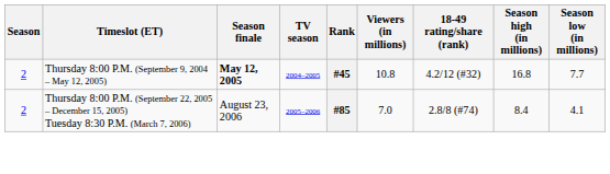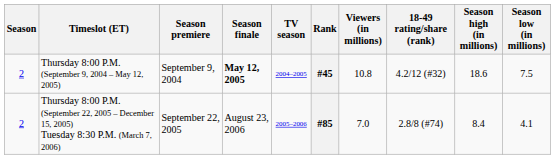 <table class="wikitable">
 <tr style="background:#e0e0e0;">
 <th>Season</th>
 <th>Timeslot (ET)</th>
+<th>Season premiere</th>
 <th>Season finale</th>
 <th>TV season</th>
 <th>Rank</th>
 <th>Viewers<br>(in millions)</th>
 <th>18-49 rating/share<br>(rank)</th>
 <th>Season high<br>(in millions)</th>
 <th>Season low<br>(in millions)</th>
 </tr>
 <tr style="background:#f9f9f9;">
 <td style="background:#F9F9F9;text-align:center;"><a href='#'>2</a></td>
 <td style="background:#F9F9F9;text-align:left;">Thursday 8:00 P.M. <small>(September 9, 2004 – May 12, 2005)</small></td>
+<td>September 9, 2004</td>
 <td><strong>May 12, 2005</strong></td>
 <td style="font-size:11px;text-align:center"><a href='#'>2004–2005</a></td>
 <th style="text-align:center">#45</th>
 <td style="text-align:center">10.8</td>
 <td style="text-align:center">4.2/12 (#32)</td>
-<td style="text-align:center">16.8</td>
-<td style="text-align:center">7.7</td>
+<td style="text-align:center">18.6</td>
+<td style="text-align:center">7.5</td>
 </tr>
 <tr style="background:#f9f9f9;">
 <td style="background:#F9F9F9;text-align:center;"><a href='#'>2</a></td>
 <td style="background:#F9F9F9;text-align:left;">Thursday 8:00 P.M. <small>(September 22, 2005 – December 15, 2005)</small><br>Tuesday 8:30 P.M. <small>(March 7, 2006)</small></td>
+<td>September 22, 2005</td>
 <td>August 23, 2006</td>
 <td style="font-size:11px;text-align:center"><a href='#'>2005–2006</a></td>
 <th style="text-align:center">#85</th>
 <td style="text-align:center">7.0</td>
 <td style="text-align:center">2.8/8 (#74)</td>
 <td style="text-align:center">8.4</td>
 <td style="text-align:center">4.1</td>
 </tr>
 </table>
